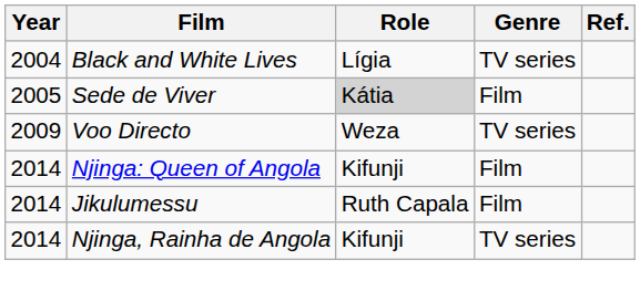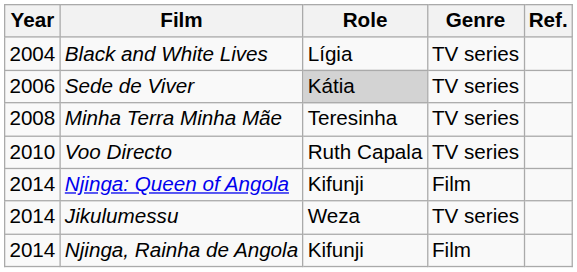 <table class="wikitable">
 <tr>
 <th>Year</th>
 <th>Film</th>
 <th>Role</th>
 <th>Genre</th>
 <th>Ref.</th>
 </tr>
 <tr>
 <td>2004</td>
 <td><em>Black and White Lives</em></td>
 <td>Lígia</td>
 <td>TV series</td>
 <td></td>
 </tr>
 <tr>
-<td>2005</td>
+<td>2006</td>
 <td><em>Sede de Viver</em></td>
 <td style="background: lightgrey;">Kátia</td>
-<td>Film</td>
+<td>TV series</td>
 <td></td>
 </tr>
 <tr>
-<td>2009</td>
+<td>2008</td>
+<td><em>Minha Terra Minha Mãe</em></td>
+<td>Teresinha</td>
+<td>TV series</td>
+<td></td>
+</tr>
+<tr>
+<td>2010</td>
 <td><em>Voo Directo</em></td>
-<td>Weza</td>
+<td>Ruth Capala</td>
 <td>TV series</td>
 <td></td>
 </tr>
 <tr>
 <td>2014</td>
 <td><em><a href='#'>Njinga: Queen of Angola</a></em></td>
 <td>Kifunji</td>
 <td>Film</td>
 <td></td>
 </tr>
 <tr>
 <td>2014</td>
 <td><em>Jikulumessu</em></td>
-<td>Ruth Capala</td>
-<td>Film</td>
+<td>Weza</td>
+<td>TV series</td>
 <td></td>
 </tr>
 <tr>
 <td>2014</td>
 <td><em>Njinga, Rainha de Angola</em></td>
 <td>Kifunji</td>
-<td>TV series</td>
+<td>Film</td>
 <td></td>
 </tr>
 </table>
